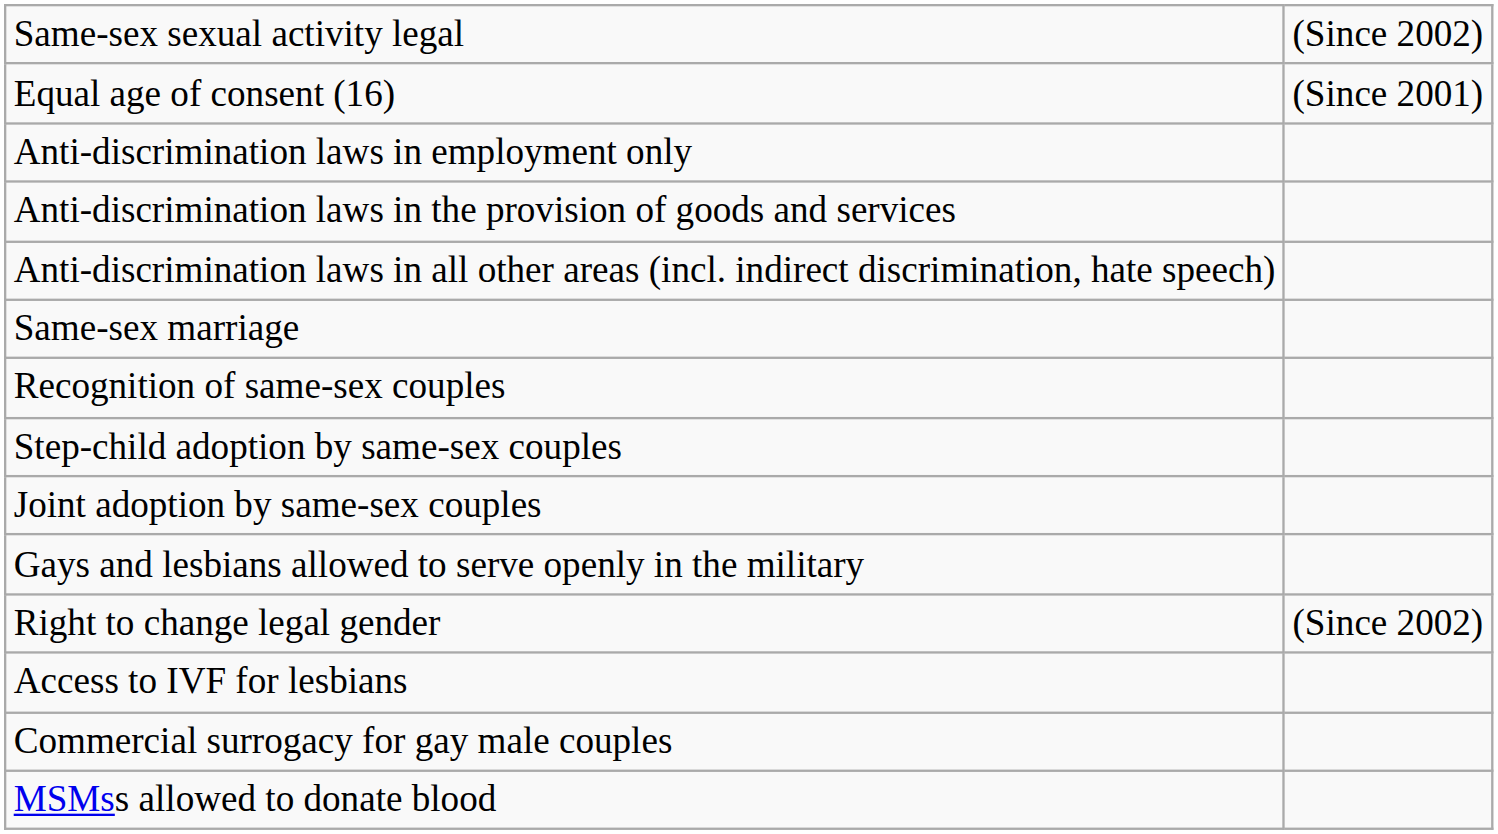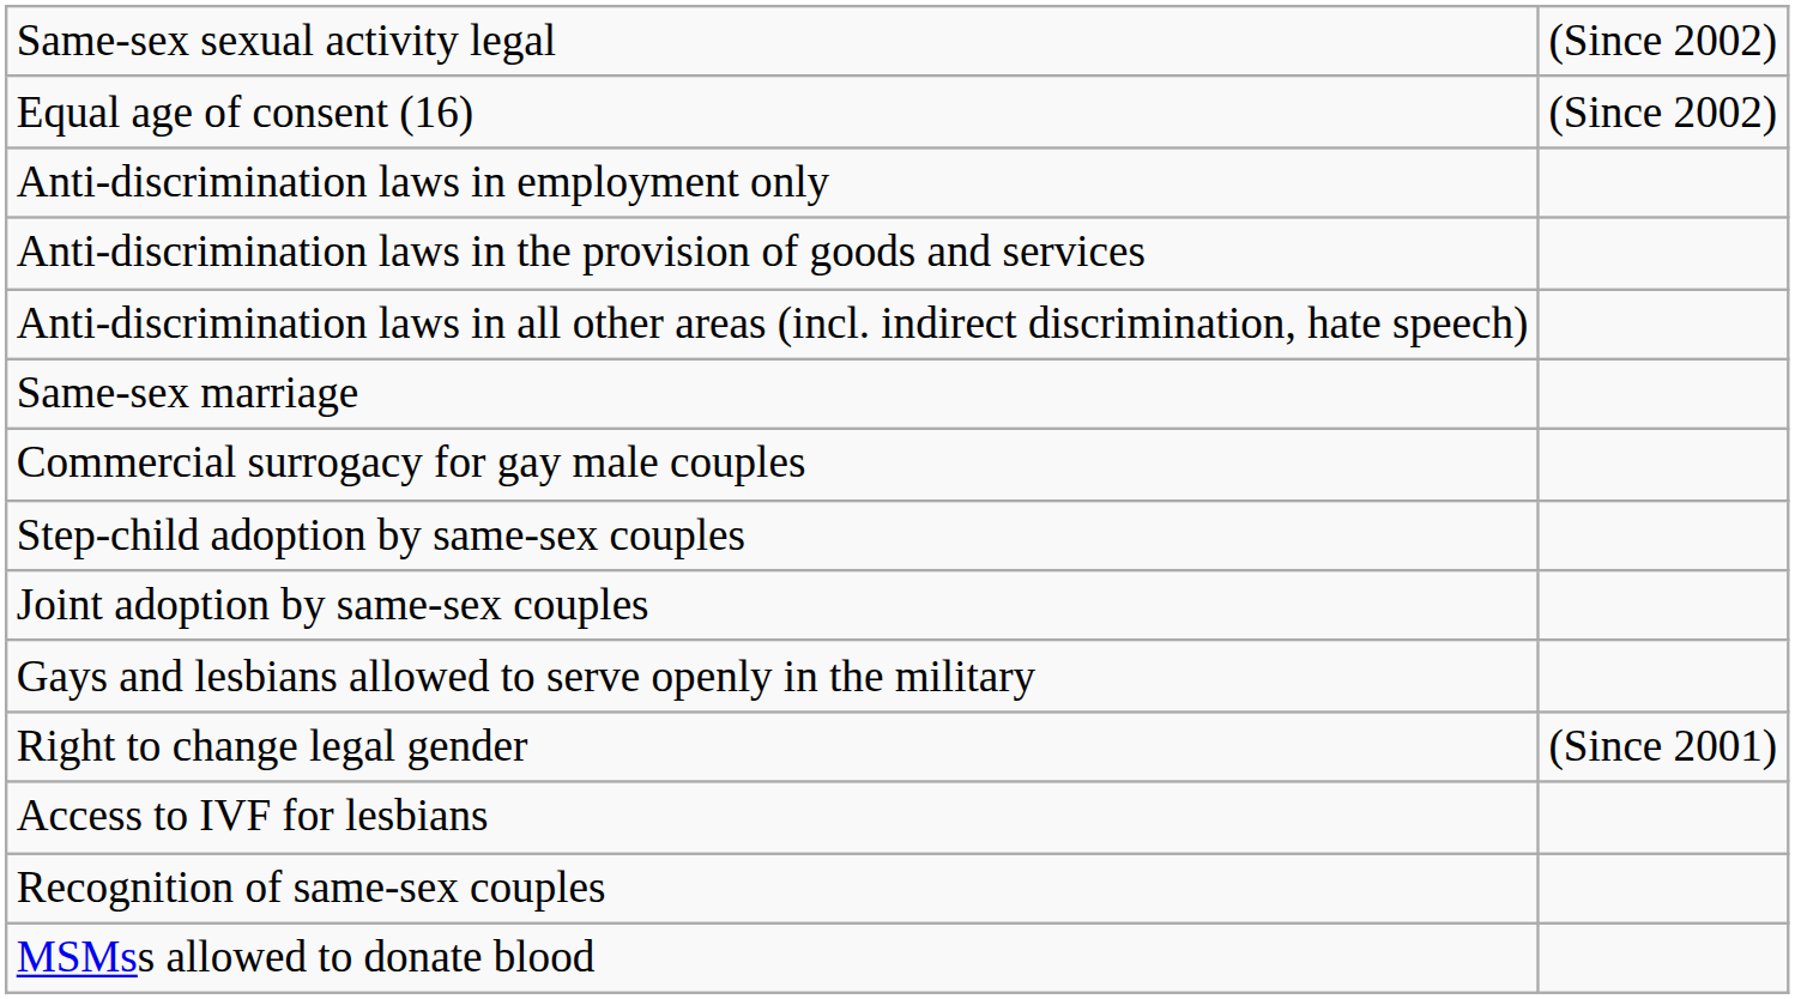 <table class="wikitable">
 <tr>
 <td>Same-sex sexual activity legal</td>
 <td> (Since 2002)</td>
 </tr>
 <tr>
 <td>Equal age of consent (16)</td>
-<td> (Since 2001)</td>
+<td> (Since 2002)</td>
 </tr>
 <tr>
 <td>Anti-discrimination laws in employment only</td>
 <td></td>
 </tr>
 <tr>
 <td>Anti-discrimination laws in the provision of goods and services</td>
 <td></td>
 </tr>
 <tr>
 <td>Anti-discrimination laws in all other areas (incl. indirect discrimination, hate speech)</td>
 <td></td>
 </tr>
 <tr>
 <td>Same-sex marriage</td>
 <td></td>
 </tr>
 <tr>
-<td>Recognition of same-sex couples</td>
+<td>Commercial surrogacy for gay male couples</td>
 <td></td>
 </tr>
 <tr>
 <td>Step-child adoption by same-sex couples</td>
 <td></td>
 </tr>
 <tr>
 <td>Joint adoption by same-sex couples</td>
 <td></td>
 </tr>
 <tr>
 <td>Gays and lesbians allowed to serve openly in the military</td>
 <td></td>
 </tr>
 <tr>
 <td>Right to change legal gender</td>
-<td> (Since 2002)</td>
+<td> (Since 2001)</td>
 </tr>
 <tr>
 <td>Access to IVF for lesbians</td>
 <td></td>
 </tr>
 <tr>
-<td>Commercial surrogacy for gay male couples</td>
+<td>Recognition of same-sex couples</td>
 <td></td>
 </tr>
 <tr>
 <td><a href='#'>MSMs</a>s allowed to donate blood</td>
 <td></td>
 </tr>
 </table>
